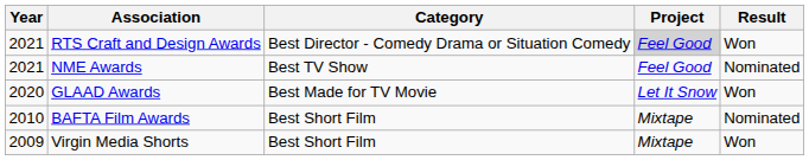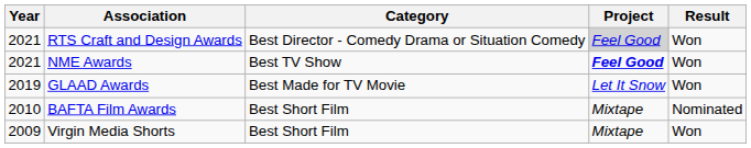 <table class="wikitable">
 <tr>
 <th>Year</th>
 <th>Association</th>
 <th>Category</th>
 <th>Project</th>
 <th>Result</th>
 </tr>
 <tr>
 <td>2021</td>
 <td><a href='#'>RTS Craft and Design Awards</a></td>
 <td>Best Director - Comedy Drama or Situation Comedy</td>
 <td style="background: lightgrey;"><em><a href='#'>Feel Good</a></em></td>
 <td>Won</td>
 </tr>
 <tr>
 <td>2021</td>
 <td><a href='#'>NME Awards</a></td>
 <td>Best TV Show</td>
-<td><em><a href='#'>Feel Good</a></em></td>
-<td>Nominated</td>
+<td><strong><em><a href='#'>Feel Good</a></em></strong></td>
+<td>Won</td>
 </tr>
 <tr>
-<td>2020</td>
+<td>2019</td>
 <td><a href='#'>GLAAD Awards</a></td>
 <td>Best Made for TV Movie</td>
 <td><em><a href='#'>Let It Snow</a></em></td>
 <td>Won</td>
 </tr>
 <tr>
 <td>2010</td>
 <td><a href='#'>BAFTA Film Awards</a></td>
 <td>Best Short Film</td>
 <td><em>Mixtape</em></td>
 <td>Nominated</td>
 </tr>
 <tr>
 <td>2009</td>
 <td>Virgin Media Shorts</td>
 <td>Best Short Film</td>
 <td><em>Mixtape</em></td>
 <td>Won</td>
 </tr>
 </table>
